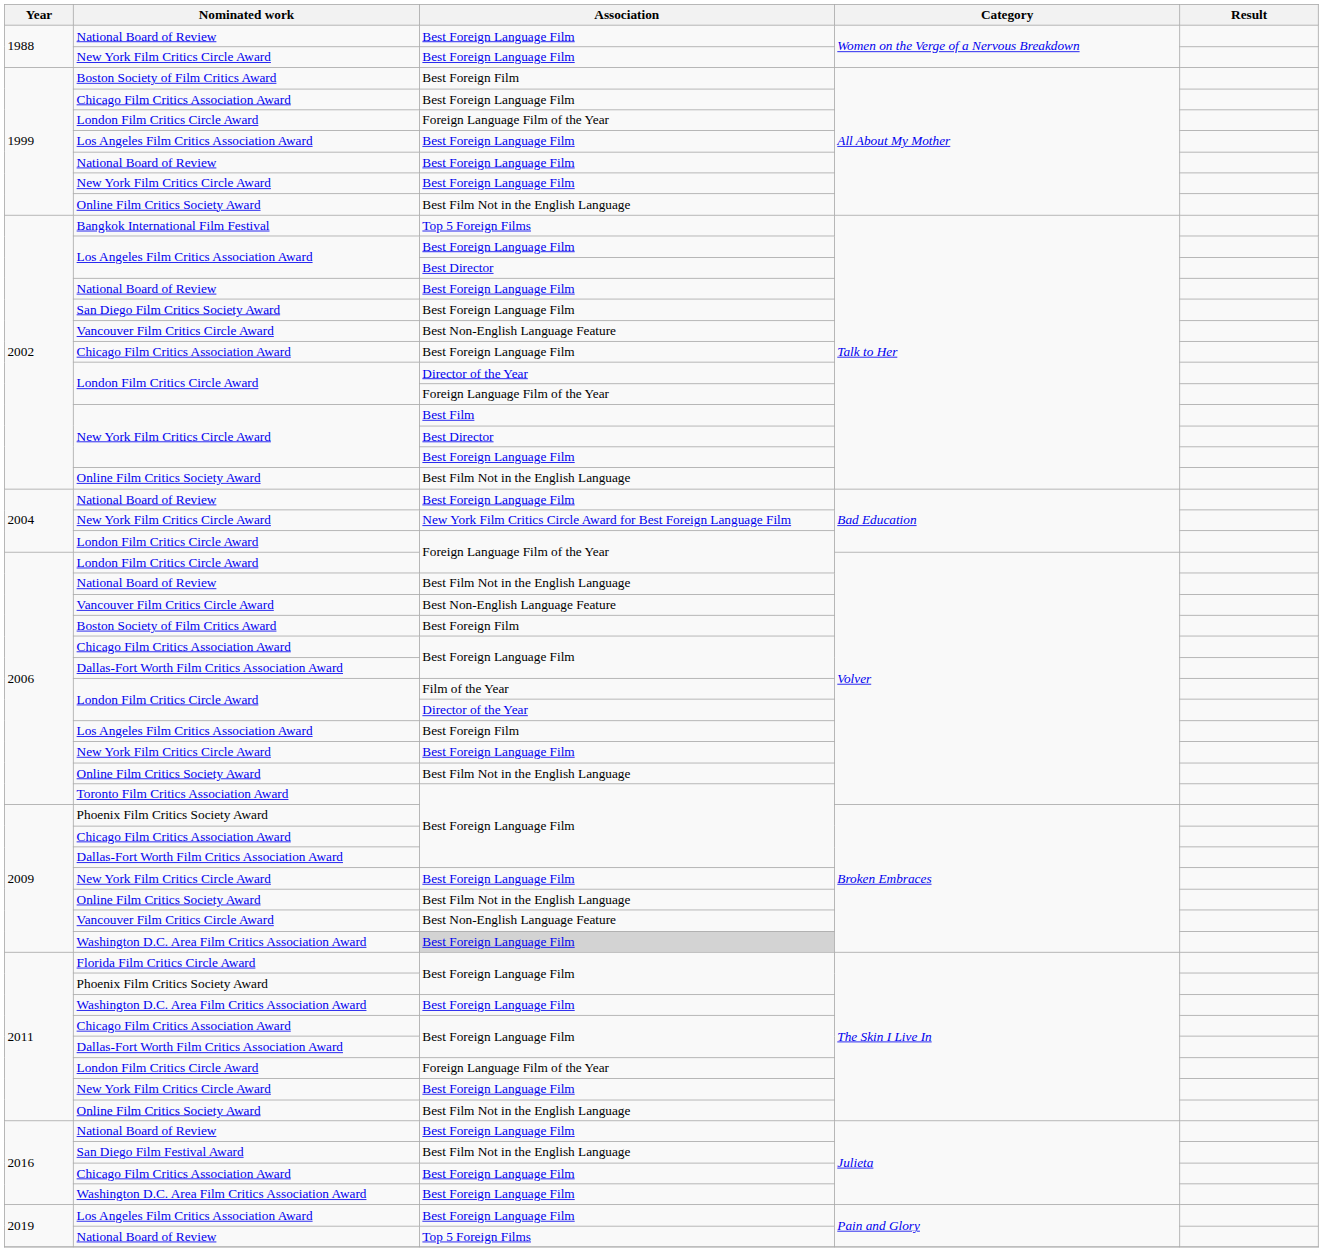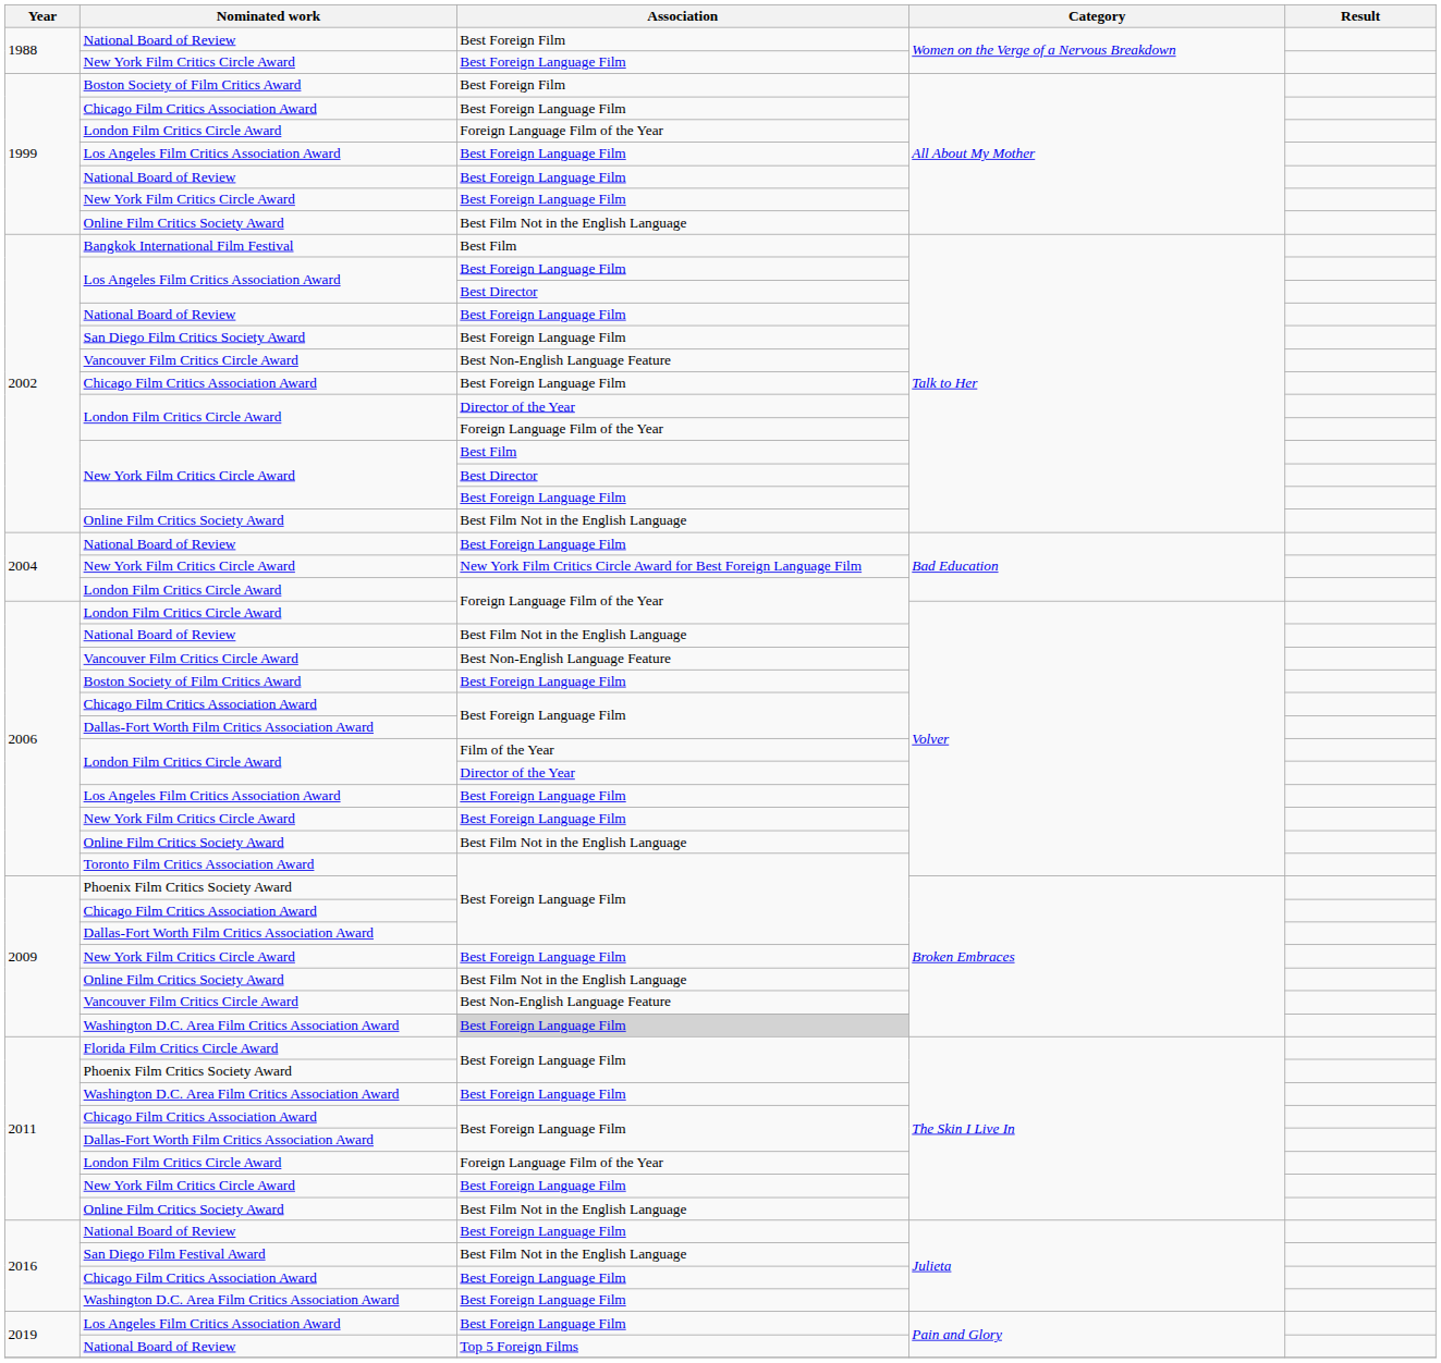 <table class="wikitable" style="width:100%;">
 <tr>
 <th width=5%>Year</th>
 <th style="width:25%;">Nominated work</th>
 <th style="width:30%;">Association</th>
 <th style="width:25%;">Category</th>
 <th style="width:10%;">Result</th>
 </tr>
 <tr>
 <td rowspan=2>1988</td>
 <td><a href='#'>National Board of Review</a></td>
-<td><a href='#'>Best Foreign Language Film</a></td>
+<td>Best Foreign Film</td>
 <td rowspan=2><em><a href='#'>Women on the Verge of a Nervous Breakdown</a></em></td>
 <td></td>
 </tr>
 <tr>
 <td><a href='#'>New York Film Critics Circle Award</a></td>
 <td><a href='#'>Best Foreign Language Film</a></td>
 <td></td>
 </tr>
 <tr>
 <td rowspan=7>1999</td>
 <td><a href='#'>Boston Society of Film Critics Award</a></td>
 <td>Best Foreign Film</td>
 <td rowspan=7><em><a href='#'>All About My Mother</a></em></td>
 <td></td>
 </tr>
 <tr>
 <td><a href='#'>Chicago Film Critics Association Award</a></td>
 <td>Best Foreign Language Film</td>
 <td></td>
 </tr>
 <tr>
 <td><a href='#'>London Film Critics Circle Award</a></td>
 <td>Foreign Language Film of the Year</td>
 <td></td>
 </tr>
 <tr>
 <td><a href='#'>Los Angeles Film Critics Association Award</a></td>
 <td><a href='#'>Best Foreign Language Film</a></td>
 <td></td>
 </tr>
 <tr>
 <td><a href='#'>National Board of Review</a></td>
 <td><a href='#'>Best Foreign Language Film</a></td>
 <td></td>
 </tr>
 <tr>
 <td><a href='#'>New York Film Critics Circle Award</a></td>
 <td><a href='#'>Best Foreign Language Film</a></td>
 <td></td>
 </tr>
 <tr>
 <td><a href='#'>Online Film Critics Society Award</a></td>
 <td>Best Film Not in the English Language</td>
 <td></td>
 </tr>
 <tr>
 <td rowspan=13>2002</td>
 <td><a href='#'>Bangkok International Film Festival</a></td>
-<td><a href='#'>Top 5 Foreign Films</a></td>
+<td>Best Film</td>
 <td rowspan=13><em><a href='#'>Talk to Her</a></em></td>
 <td></td>
 </tr>
 <tr>
 <td rowspan="2"><a href='#'>Los Angeles Film Critics Association Award</a></td>
 <td><a href='#'>Best Foreign Language Film</a></td>
 <td></td>
 </tr>
 <tr>
 <td><a href='#'>Best Director</a></td>
 <td></td>
 </tr>
 <tr>
 <td><a href='#'>National Board of Review</a></td>
 <td><a href='#'>Best Foreign Language Film</a></td>
 <td></td>
 </tr>
 <tr>
 <td><a href='#'>San Diego Film Critics Society Award</a></td>
 <td>Best Foreign Language Film</td>
 <td></td>
 </tr>
 <tr>
 <td><a href='#'>Vancouver Film Critics Circle Award</a></td>
 <td>Best Non-English Language Feature</td>
 <td></td>
 </tr>
 <tr>
 <td><a href='#'>Chicago Film Critics Association Award</a></td>
 <td>Best Foreign Language Film</td>
 <td></td>
 </tr>
 <tr>
 <td rowspan="2"><a href='#'>London Film Critics Circle Award</a></td>
 <td><a href='#'>Director of the Year</a></td>
 <td></td>
 </tr>
 <tr>
 <td>Foreign Language Film of the Year</td>
 <td></td>
 </tr>
 <tr>
 <td rowspan="3"><a href='#'>New York Film Critics Circle Award</a></td>
 <td><a href='#'>Best Film</a></td>
 <td></td>
 </tr>
 <tr>
 <td><a href='#'>Best Director</a></td>
 <td></td>
 </tr>
 <tr>
 <td><a href='#'>Best Foreign Language Film</a></td>
 <td></td>
 </tr>
 <tr>
 <td><a href='#'>Online Film Critics Society Award</a></td>
 <td>Best Film Not in the English Language</td>
 <td></td>
 </tr>
 <tr>
 <td rowspan=3>2004</td>
 <td><a href='#'>National Board of Review</a></td>
 <td><a href='#'>Best Foreign Language Film</a></td>
 <td rowspan=3><em><a href='#'>Bad Education</a></em></td>
 <td></td>
 </tr>
 <tr>
 <td><a href='#'>New York Film Critics Circle Award</a></td>
 <td><a href='#'>New York Film Critics Circle Award for Best Foreign Language Film</a></td>
 <td></td>
 </tr>
 <tr>
 <td><a href='#'>London Film Critics Circle Award</a></td>
 <td rowspan="2">Foreign Language Film of the Year</td>
 <td></td>
 </tr>
 <tr>
 <td rowspan=12>2006</td>
 <td><a href='#'>London Film Critics Circle Award</a></td>
 <td rowspan=12><em><a href='#'>Volver</a></em></td>
 <td></td>
 </tr>
 <tr>
 <td><a href='#'>National Board of Review</a></td>
 <td>Best Film Not in the English Language</td>
 <td></td>
 </tr>
 <tr>
 <td><a href='#'>Vancouver Film Critics Circle Award</a></td>
 <td>Best Non-English Language Feature</td>
 <td></td>
 </tr>
 <tr>
 <td><a href='#'>Boston Society of Film Critics Award</a></td>
-<td>Best Foreign Film</td>
+<td><a href='#'>Best Foreign Language Film</a></td>
 <td></td>
 </tr>
 <tr>
 <td><a href='#'>Chicago Film Critics Association Award</a></td>
 <td rowspan="2">Best Foreign Language Film</td>
 <td></td>
 </tr>
 <tr>
 <td><a href='#'>Dallas-Fort Worth Film Critics Association Award</a></td>
 <td></td>
 </tr>
 <tr>
 <td rowspan="2"><a href='#'>London Film Critics Circle Award</a></td>
 <td>Film of the Year</td>
 <td></td>
 </tr>
 <tr>
 <td><a href='#'>Director of the Year</a></td>
 <td></td>
 </tr>
 <tr>
 <td><a href='#'>Los Angeles Film Critics Association Award</a></td>
-<td>Best Foreign Film</td>
+<td><a href='#'>Best Foreign Language Film</a></td>
 <td></td>
 </tr>
 <tr>
 <td><a href='#'>New York Film Critics Circle Award</a></td>
 <td><a href='#'>Best Foreign Language Film</a></td>
 <td></td>
 </tr>
 <tr>
 <td><a href='#'>Online Film Critics Society Award</a></td>
 <td>Best Film Not in the English Language</td>
 <td></td>
 </tr>
 <tr>
 <td><a href='#'>Toronto Film Critics Association Award</a></td>
 <td rowspan="4">Best Foreign Language Film</td>
 <td></td>
 </tr>
 <tr>
 <td rowspan=7>2009</td>
 <td>Phoenix Film Critics Society Award</td>
 <td rowspan=7><em><a href='#'>Broken Embraces</a></em></td>
 <td></td>
 </tr>
 <tr>
 <td><a href='#'>Chicago Film Critics Association Award</a></td>
 <td></td>
 </tr>
 <tr>
 <td><a href='#'>Dallas-Fort Worth Film Critics Association Award</a></td>
 <td></td>
 </tr>
 <tr>
 <td><a href='#'>New York Film Critics Circle Award</a></td>
 <td><a href='#'>Best Foreign Language Film</a></td>
 <td></td>
 </tr>
 <tr>
 <td><a href='#'>Online Film Critics Society Award</a></td>
 <td>Best Film Not in the English Language</td>
 <td></td>
 </tr>
 <tr>
 <td><a href='#'>Vancouver Film Critics Circle Award</a></td>
 <td>Best Non-English Language Feature</td>
 <td></td>
 </tr>
 <tr>
 <td><a href='#'>Washington D.C. Area Film Critics Association Award</a></td>
 <td style="background: lightgrey;"><a href='#'>Best Foreign Language Film</a></td>
 <td></td>
 </tr>
 <tr>
 <td rowspan=8>2011</td>
 <td><a href='#'>Florida Film Critics Circle Award</a></td>
 <td rowspan="2">Best Foreign Language Film</td>
 <td rowspan=8><em><a href='#'>The Skin I Live In</a></em></td>
 <td></td>
 </tr>
 <tr>
 <td>Phoenix Film Critics Society Award</td>
 <td></td>
 </tr>
 <tr>
 <td><a href='#'>Washington D.C. Area Film Critics Association Award</a></td>
 <td><a href='#'>Best Foreign Language Film</a></td>
 <td></td>
 </tr>
 <tr>
 <td><a href='#'>Chicago Film Critics Association Award</a></td>
 <td rowspan="2">Best Foreign Language Film</td>
 <td></td>
 </tr>
 <tr>
 <td><a href='#'>Dallas-Fort Worth Film Critics Association Award</a></td>
 <td></td>
 </tr>
 <tr>
 <td><a href='#'>London Film Critics Circle Award</a></td>
 <td>Foreign Language Film of the Year</td>
 <td></td>
 </tr>
 <tr>
 <td><a href='#'>New York Film Critics Circle Award</a></td>
 <td><a href='#'>Best Foreign Language Film</a></td>
 <td></td>
 </tr>
 <tr>
 <td><a href='#'>Online Film Critics Society Award</a></td>
 <td>Best Film Not in the English Language</td>
 <td></td>
 </tr>
 <tr>
 <td rowspan=4>2016</td>
 <td><a href='#'>National Board of Review</a></td>
 <td><a href='#'>Best Foreign Language Film</a></td>
 <td rowspan=4><em><a href='#'>Julieta</a></em></td>
 <td></td>
 </tr>
 <tr>
 <td><a href='#'>San Diego Film Festival Award</a></td>
 <td>Best Film Not in the English Language</td>
 <td></td>
 </tr>
 <tr>
 <td><a href='#'>Chicago Film Critics Association Award</a></td>
 <td><a href='#'>Best Foreign Language Film</a></td>
 <td></td>
 </tr>
 <tr>
 <td><a href='#'>Washington D.C. Area Film Critics Association Award</a></td>
 <td><a href='#'>Best Foreign Language Film</a></td>
 <td></td>
 </tr>
 <tr>
 <td rowspan=2>2019</td>
 <td><a href='#'>Los Angeles Film Critics Association Award</a></td>
 <td><a href='#'>Best Foreign Language Film</a></td>
 <td rowspan=2><em><a href='#'>Pain and Glory</a></em></td>
 <td></td>
 </tr>
 <tr>
 <td><a href='#'>National Board of Review</a></td>
 <td><a href='#'>Top 5 Foreign Films</a></td>
 <td></td>
 </tr>
 <tr>
 </tr>
 </table>
